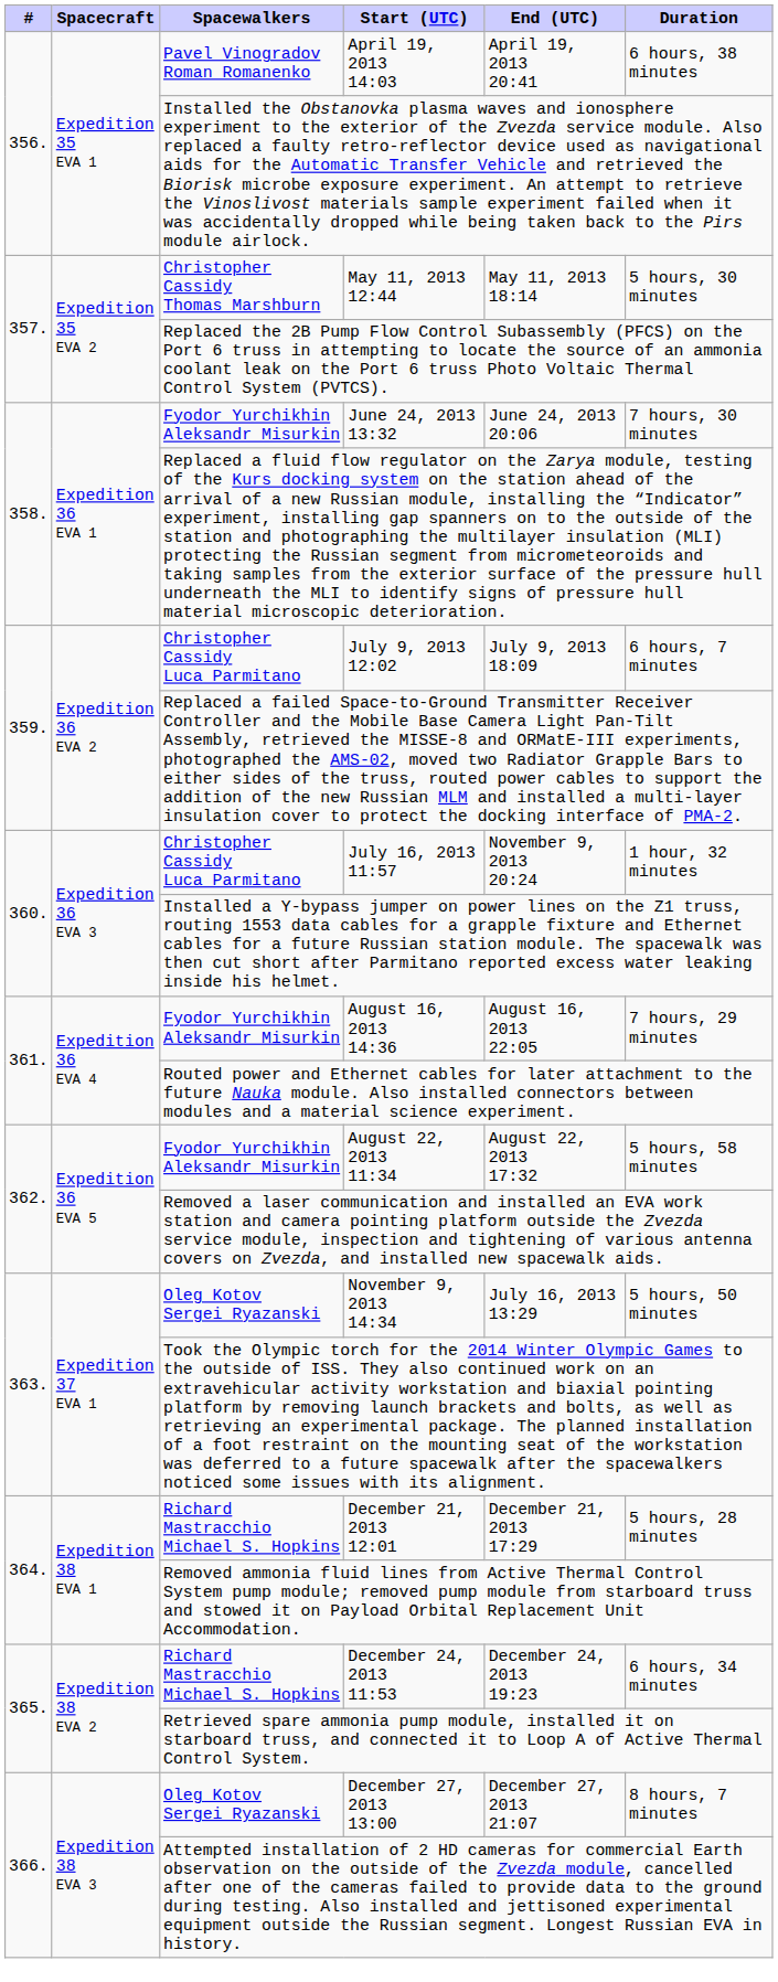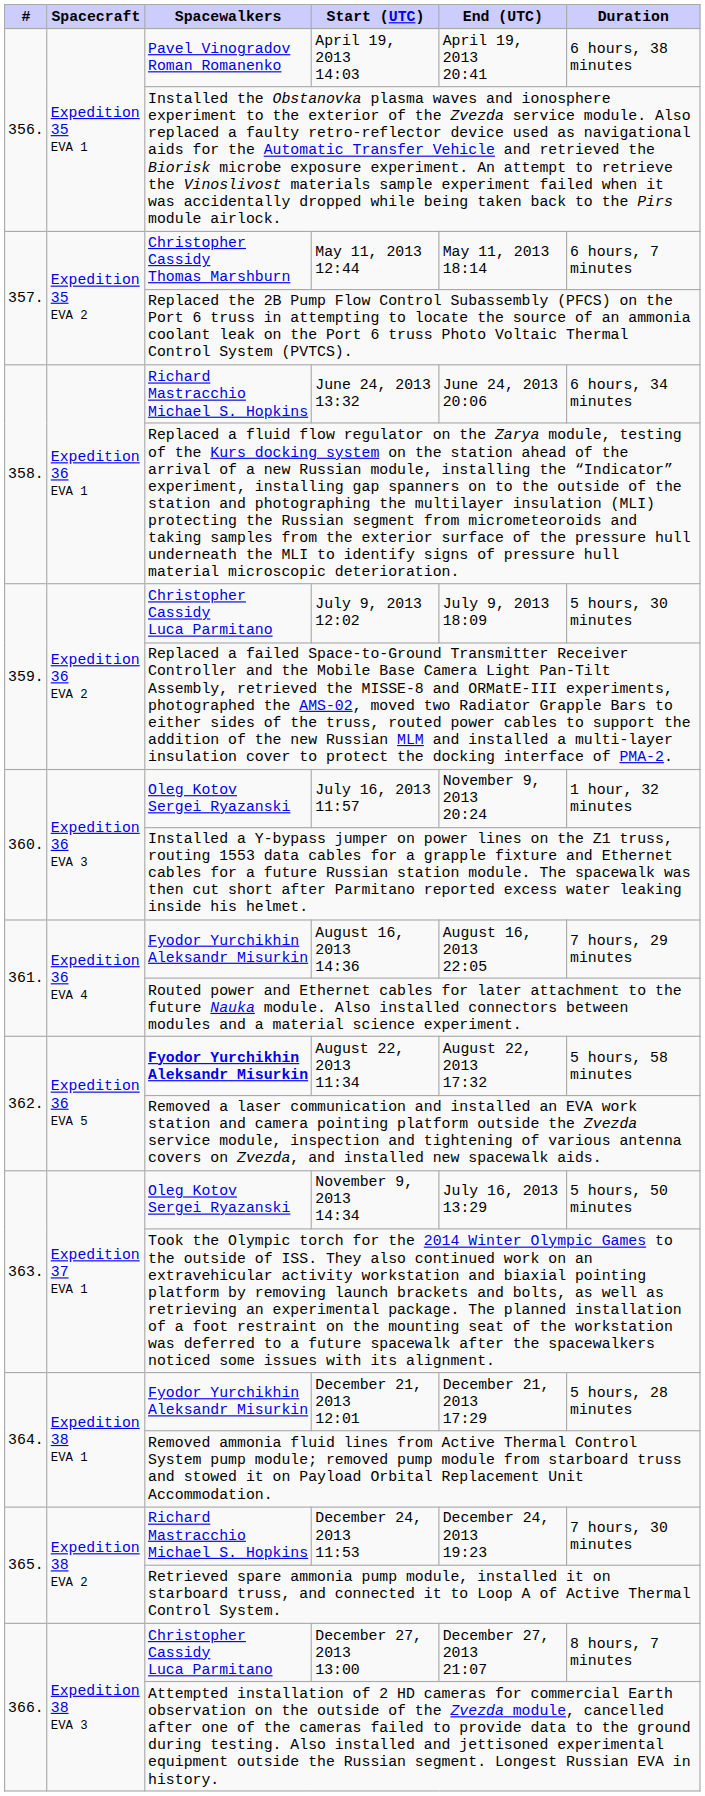 <table class="wikitable sticky-header">
 <tr>
 <th style="background:#ccf;">#</th>
 <th style="background:#ccf;">Spacecraft</th>
 <th style="background:#ccf;">Spacewalkers</th>
 <th style="background:#ccf;">Start (<a href='#'>UTC</a>)</th>
 <th style="background:#ccf;">End (UTC)</th>
 <th style="background:#ccf;">Duration</th>
 </tr>
 <tr>
 <td rowspan=2>356.</td>
 <td rowspan=2><a href='#'>Expedition 35</a><br><small>EVA 1</small><br></td>
 <td> <a href='#'>Pavel Vinogradov</a><br> <a href='#'>Roman Romanenko</a></td>
 <td>April 19, 2013<br> 14:03</td>
 <td>April 19, 2013<br> 20:41</td>
 <td>6 hours, 38 minutes</td>
 </tr>
 <tr>
 <td colspan=4>Installed the <em>Obstanovka</em> plasma waves and ionosphere experiment to the exterior of the <em>Zvezda</em> service module. Also replaced a faulty retro-reflector device used as navigational aids for the <a href='#'>Automatic Transfer Vehicle</a> and retrieved the <em>Biorisk</em> microbe exposure experiment. An attempt to retrieve the <em>Vinoslivost</em> materials sample experiment failed when it was accidentally dropped while being taken back to the <em>Pirs</em> module airlock.</td>
 </tr>
 <tr>
 <td rowspan=2>357.</td>
 <td rowspan=2><a href='#'>Expedition 35</a><br><small>EVA 2</small><br></td>
 <td> <a href='#'>Christopher Cassidy</a><br> <a href='#'>Thomas Marshburn</a></td>
 <td>May 11, 2013<br> 12:44</td>
 <td>May 11, 2013<br> 18:14</td>
-<td>5 hours, 30 minutes</td>
+<td>6 hours, 7 minutes</td>
 </tr>
 <tr>
 <td colspan=4>Replaced the 2B Pump Flow Control Subassembly (PFCS) on the Port 6 truss in attempting to locate the source of an ammonia coolant leak on the Port 6 truss Photo Voltaic Thermal Control System (PVTCS).</td>
 </tr>
 <tr>
 <td rowspan=2>358.</td>
 <td rowspan=2><a href='#'>Expedition 36</a><br><small>EVA 1</small><br></td>
-<td> <a href='#'>Fyodor Yurchikhin</a><br> <a href='#'>Aleksandr Misurkin</a></td>
+<td> <a href='#'>Richard Mastracchio</a><br> <a href='#'>Michael S. Hopkins</a></td>
 <td>June 24, 2013<br> 13:32</td>
 <td>June 24, 2013<br> 20:06</td>
-<td>7 hours, 30 minutes</td>
+<td>6 hours, 34 minutes</td>
 </tr>
 <tr>
 <td colspan=4>Replaced a fluid flow regulator on the <em>Zarya</em> module, testing of the <a href='#'>Kurs docking system</a> on the station ahead of the arrival of a new Russian module, installing the “Indicator” experiment, installing gap spanners on to the outside of the station and  photographing the multilayer insulation (MLI) protecting the Russian segment from micrometeoroids and taking samples from the exterior surface of the pressure hull underneath the MLI to identify signs of pressure hull material microscopic deterioration.</td>
 </tr>
 <tr>
 <td rowspan=2>359.</td>
 <td rowspan=2><a href='#'>Expedition 36</a><br><small>EVA 2</small></td>
 <td> <a href='#'>Christopher Cassidy</a><br> <a href='#'>Luca Parmitano</a></td>
 <td>July 9, 2013<br> 12:02</td>
 <td>July 9, 2013<br> 18:09</td>
-<td>6 hours, 7 minutes</td>
+<td>5 hours, 30 minutes</td>
 </tr>
 <tr>
 <td colspan=4>Replaced a failed Space-to-Ground Transmitter Receiver Controller and the Mobile Base Camera Light Pan-Tilt Assembly, retrieved the MISSE-8 and ORMatE-III experiments, photographed the <a href='#'>AMS-02</a>, moved two Radiator Grapple Bars to either sides of the truss, routed power cables to support the addition of the new Russian <a href='#'>MLM</a> and installed a multi-layer insulation cover to protect the docking interface of <a href='#'>PMA-2</a>.</td>
 </tr>
 <tr>
 <td rowspan=2>360.</td>
 <td rowspan=2><a href='#'>Expedition 36</a><br><small>EVA 3</small></td>
-<td> <a href='#'>Christopher Cassidy</a><br> <a href='#'>Luca Parmitano</a></td>
+<td> <a href='#'>Oleg Kotov</a><br> <a href='#'>Sergei Ryazanski</a></td>
 <td>July 16, 2013<br> 11:57</td>
 <td>November 9, 2013<br> 20:24</td>
 <td>1 hour, 32 minutes</td>
 </tr>
 <tr>
 <td colspan=4>Installed a Y-bypass jumper on power lines on the Z1 truss, routing 1553 data cables for a grapple fixture and Ethernet cables for a future Russian station module. The spacewalk was then cut short after Parmitano reported excess water leaking inside his helmet.</td>
 </tr>
 <tr>
 <td rowspan=2>361.</td>
 <td rowspan=2><a href='#'>Expedition 36</a><br><small>EVA 4</small></td>
 <td> <a href='#'>Fyodor Yurchikhin</a><br> <a href='#'>Aleksandr Misurkin</a></td>
 <td>August 16, 2013<br> 14:36</td>
 <td>August 16, 2013<br> 22:05</td>
 <td>7 hours, 29 minutes</td>
 </tr>
 <tr>
 <td colspan=4>Routed power and Ethernet cables for later attachment to the future <em><a href='#'>Nauka</a></em> module. Also installed connectors between modules and a material science experiment.</td>
 </tr>
 <tr>
 <td rowspan=2>362.</td>
 <td rowspan=2><a href='#'>Expedition 36</a><br><small>EVA 5</small></td>
-<td> <a href='#'>Fyodor Yurchikhin</a><br> <a href='#'>Aleksandr Misurkin</a></td>
+<td><strong> <a href='#'>Fyodor Yurchikhin</a><br> <a href='#'>Aleksandr Misurkin</a></strong></td>
 <td>August 22, 2013<br> 11:34</td>
 <td>August 22, 2013<br> 17:32</td>
 <td>5 hours, 58 minutes</td>
 </tr>
 <tr>
 <td colspan=4>Removed a laser communication and installed an EVA work station and camera pointing platform outside the <em>Zvezda</em> service module, inspection and tightening of various antenna covers on <em>Zvezda</em>, and installed new spacewalk aids.</td>
 </tr>
 <tr>
 <td rowspan=2>363.</td>
 <td rowspan=2><a href='#'>Expedition 37</a><br><small>EVA 1</small></td>
 <td> <a href='#'>Oleg Kotov</a><br> <a href='#'>Sergei Ryazanski</a></td>
 <td>November 9, 2013<br> 14:34</td>
 <td>July 16, 2013<br> 13:29</td>
 <td>5 hours, 50 minutes</td>
 </tr>
 <tr>
 <td colspan=4>Took the Olympic torch for the <a href='#'>2014 Winter Olympic Games</a> to the outside of ISS. They also continued work on an extravehicular activity workstation and biaxial pointing platform by removing launch brackets and bolts, as well as retrieving an experimental package. The planned installation of a foot restraint on the mounting seat of the workstation was deferred to a future spacewalk after the spacewalkers noticed some issues with its alignment.</td>
 </tr>
 <tr>
 <td rowspan=2>364.</td>
 <td rowspan=2><a href='#'>Expedition 38</a><br><small>EVA 1</small></td>
-<td> <a href='#'>Richard Mastracchio</a><br> <a href='#'>Michael S. Hopkins</a></td>
+<td> <a href='#'>Fyodor Yurchikhin</a><br> <a href='#'>Aleksandr Misurkin</a></td>
 <td>December 21, 2013<br> 12:01</td>
 <td>December 21, 2013<br> 17:29</td>
 <td>5 hours, 28 minutes</td>
 </tr>
 <tr>
 <td colspan=4>Removed ammonia fluid lines from Active Thermal Control System pump module; removed pump module from starboard truss and stowed it on Payload Orbital Replacement Unit Accommodation.</td>
 </tr>
 <tr>
 <td rowspan=2>365.</td>
 <td rowspan=2><a href='#'>Expedition 38</a><br><small>EVA 2</small></td>
 <td> <a href='#'>Richard Mastracchio</a><br> <a href='#'>Michael S. Hopkins</a></td>
 <td>December 24, 2013<br> 11:53</td>
 <td>December 24, 2013<br> 19:23</td>
-<td>6 hours, 34 minutes</td>
+<td>7 hours, 30 minutes</td>
 </tr>
 <tr>
 <td colspan=4>Retrieved spare ammonia pump module, installed it on starboard truss, and connected it to Loop A of Active Thermal Control System.</td>
 </tr>
 <tr>
 <td rowspan=2>366.</td>
 <td rowspan=2><a href='#'>Expedition 38</a><br><small>EVA 3</small><br></td>
-<td> <a href='#'>Oleg Kotov</a><br> <a href='#'>Sergei Ryazanski</a></td>
+<td> <a href='#'>Christopher Cassidy</a><br> <a href='#'>Luca Parmitano</a></td>
 <td>December 27, 2013<br>13:00</td>
 <td>December 27, 2013<br>21:07</td>
 <td>8 hours, 7 minutes</td>
 </tr>
 <tr>
 <td colspan=4>Attempted installation of 2 HD cameras for commercial Earth observation on the outside of the <a href='#'><em>Zvezda</em> module</a>, cancelled after one of the cameras failed to provide data to the ground during testing. Also installed and jettisoned experimental equipment outside the Russian segment. Longest Russian EVA in history.</td>
 </tr>
 </table>
